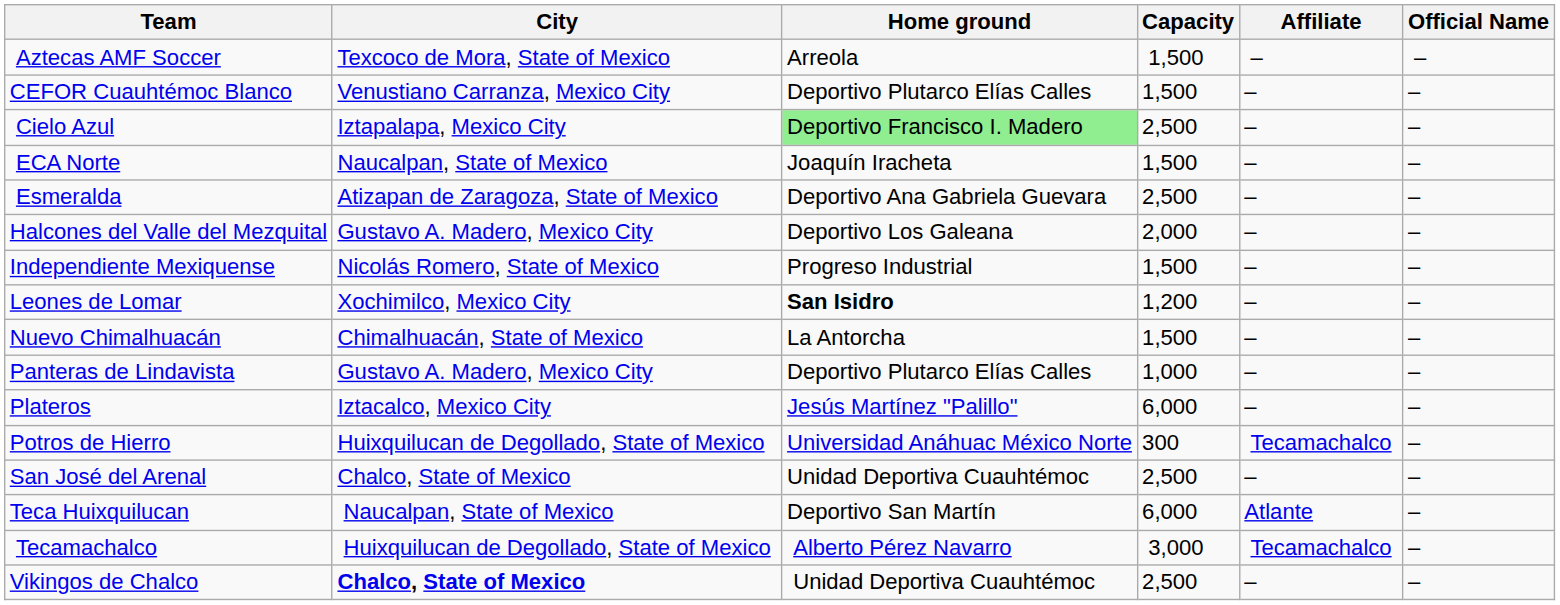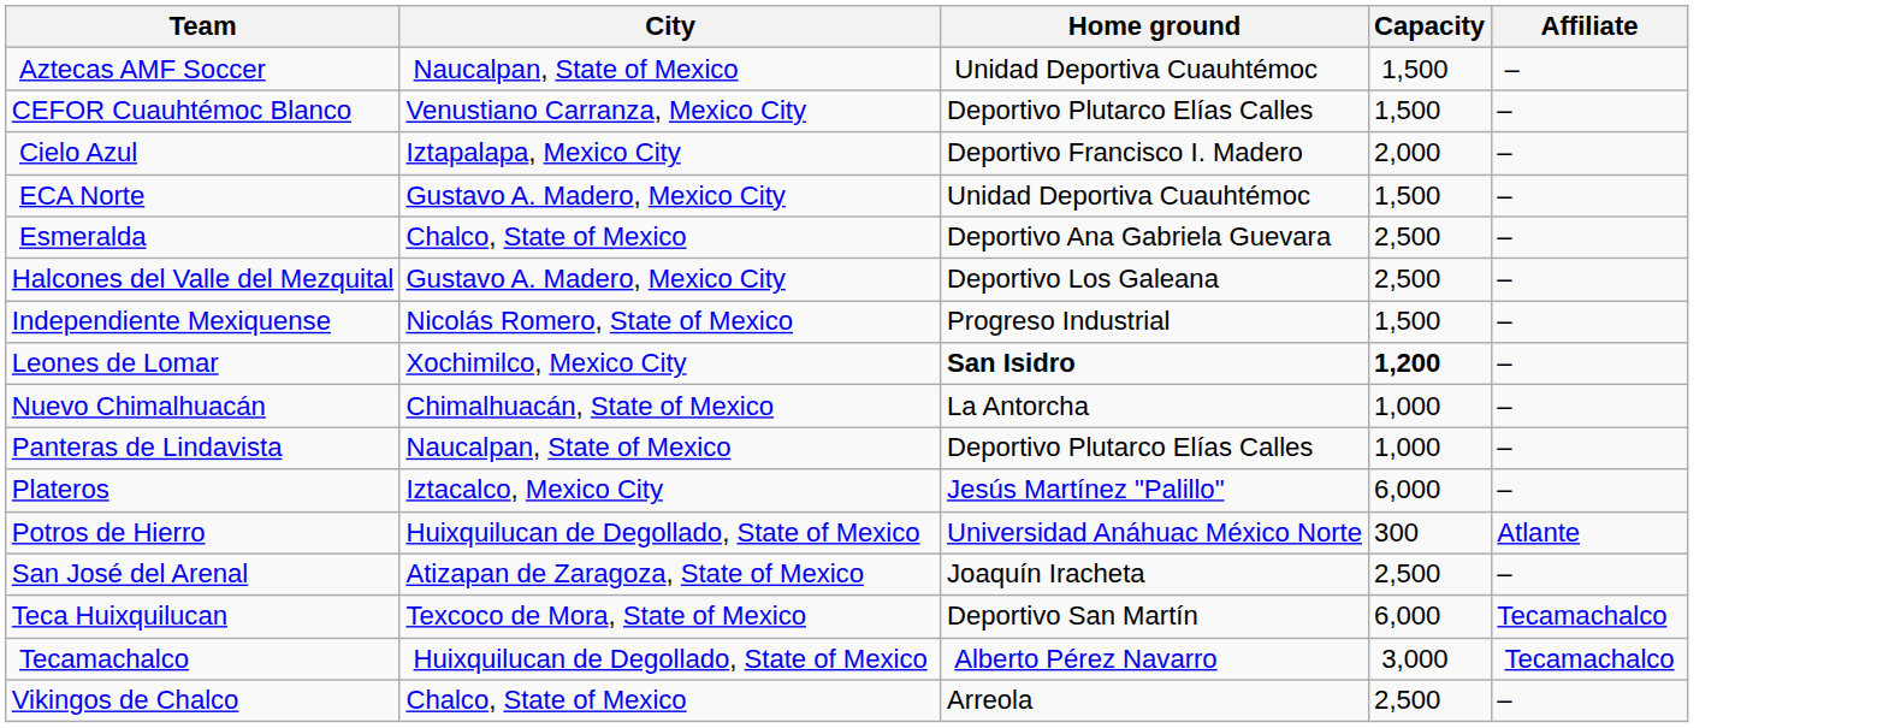 <table class="wikitable sortable">
 <tr>
 <th>Team</th>
 <th>City</th>
 <th>Home ground</th>
 <th>Capacity</th>
 <th>Affiliate</th>
-<th>Official Name</th>
 </tr>
 <tr>
 <td> <a href='#'>Aztecas AMF Soccer</a> </td>
-<td><a href='#'>Texcoco de Mora</a>, <a href='#'>State of Mexico</a></td>
-<td>Arreola</td>
+<td> <a href='#'>Naucalpan</a>, <a href='#'>State of Mexico</a> </td>
+<td> Unidad Deportiva Cuauhtémoc</td>
 <td> 1,500</td>
 <td> – </td>
-<td> –</td>
 </tr>
 <tr>
 <td><a href='#'>CEFOR Cuauhtémoc Blanco</a></td>
 <td><a href='#'>Venustiano Carranza</a>, <a href='#'>Mexico City</a></td>
 <td>Deportivo Plutarco Elías Calles</td>
 <td>1,500</td>
 <td>–</td>
-<td>–</td>
 </tr>
 <tr>
 <td> <a href='#'>Cielo Azul</a> </td>
 <td><a href='#'>Iztapalapa</a>, <a href='#'>Mexico City</a></td>
-<td style="background: lightgreen;">Deportivo Francisco I. Madero</td>
-<td>2,500</td>
-<td>–</td>
+<td>Deportivo Francisco I. Madero</td>
+<td>2,000</td>
 <td>–</td>
 </tr>
 <tr>
 <td> <a href='#'>ECA Norte</a></td>
-<td><a href='#'>Naucalpan</a>, <a href='#'>State of Mexico</a></td>
-<td>Joaquín Iracheta</td>
+<td><a href='#'>Gustavo A. Madero</a>, <a href='#'>Mexico City</a></td>
+<td>Unidad Deportiva Cuauhtémoc</td>
 <td>1,500</td>
-<td>–</td>
 <td>–</td>
 </tr>
 <tr>
 <td> <a href='#'>Esmeralda</a> </td>
-<td><a href='#'>Atizapan de Zaragoza</a>, <a href='#'>State of Mexico</a></td>
+<td><a href='#'>Chalco</a>, <a href='#'>State of Mexico</a></td>
 <td>Deportivo Ana Gabriela Guevara</td>
 <td>2,500</td>
-<td>–</td>
 <td>–</td>
 </tr>
 <tr>
 <td><a href='#'>Halcones del Valle del Mezquital</a></td>
 <td><a href='#'>Gustavo A. Madero</a>, <a href='#'>Mexico City</a></td>
 <td>Deportivo Los Galeana</td>
-<td>2,000</td>
-<td>–</td>
+<td>2,500</td>
 <td>–</td>
 </tr>
 <tr>
 <td><a href='#'>Independiente Mexiquense</a></td>
 <td><a href='#'>Nicolás Romero</a>, <a href='#'>State of Mexico</a></td>
 <td>Progreso Industrial</td>
 <td>1,500</td>
 <td>–</td>
-<td>–</td>
 </tr>
 <tr>
 <td><a href='#'>Leones de Lomar</a></td>
 <td><a href='#'>Xochimilco</a>, <a href='#'>Mexico City</a></td>
 <td><strong>San Isidro</strong></td>
-<td>1,200</td>
-<td>–</td>
+<td><strong>1,200</strong></td>
 <td>–</td>
 </tr>
 <tr>
 <td><a href='#'>Nuevo Chimalhuacán</a></td>
 <td><a href='#'>Chimalhuacán</a>, <a href='#'>State of Mexico</a></td>
 <td>La Antorcha</td>
-<td>1,500</td>
-<td>–</td>
+<td>1,000</td>
 <td>–</td>
 </tr>
 <tr>
 <td><a href='#'>Panteras de Lindavista</a></td>
-<td><a href='#'>Gustavo A. Madero</a>, <a href='#'>Mexico City</a></td>
+<td><a href='#'>Naucalpan</a>, <a href='#'>State of Mexico</a></td>
 <td>Deportivo Plutarco Elías Calles</td>
 <td>1,000</td>
-<td>–</td>
 <td>–</td>
 </tr>
 <tr>
 <td><a href='#'>Plateros</a></td>
 <td><a href='#'>Iztacalco</a>, <a href='#'>Mexico City</a></td>
 <td><a href='#'>Jesús Martínez "Palillo"</a></td>
 <td>6,000</td>
 <td>–</td>
-<td>–</td>
 </tr>
 <tr>
 <td><a href='#'>Potros de Hierro</a></td>
 <td><a href='#'>Huixquilucan de Degollado</a>, <a href='#'>State of Mexico</a></td>
 <td><a href='#'>Universidad Anáhuac México Norte</a></td>
 <td>300</td>
-<td> <a href='#'>Tecamachalco</a> </td>
-<td>–</td>
+<td><a href='#'>Atlante</a></td>
 </tr>
 <tr>
 <td><a href='#'>San José del Arenal</a></td>
-<td><a href='#'>Chalco</a>, <a href='#'>State of Mexico</a></td>
-<td>Unidad Deportiva Cuauhtémoc</td>
+<td><a href='#'>Atizapan de Zaragoza</a>, <a href='#'>State of Mexico</a></td>
+<td>Joaquín Iracheta</td>
 <td>2,500</td>
-<td>–</td>
 <td>–</td>
 </tr>
 <tr>
 <td><a href='#'>Teca Huixquilucan</a></td>
-<td> <a href='#'>Naucalpan</a>, <a href='#'>State of Mexico</a> </td>
+<td><a href='#'>Texcoco de Mora</a>, <a href='#'>State of Mexico</a></td>
 <td>Deportivo San Martín</td>
 <td>6,000</td>
-<td><a href='#'>Atlante</a></td>
-<td>–</td>
+<td><a href='#'>Tecamachalco</a></td>
 </tr>
 <tr>
 <td> <a href='#'>Tecamachalco</a> </td>
 <td> <a href='#'>Huixquilucan de Degollado</a>, <a href='#'>State of Mexico</a> </td>
 <td> <a href='#'>Alberto Pérez Navarro</a></td>
 <td> 3,000</td>
 <td> <a href='#'>Tecamachalco</a> </td>
-<td>–</td>
 </tr>
 <tr>
 <td><a href='#'>Vikingos de Chalco</a></td>
-<td><strong><a href='#'>Chalco</a>, <a href='#'>State of Mexico</a></strong></td>
-<td> Unidad Deportiva Cuauhtémoc</td>
+<td><a href='#'>Chalco</a>, <a href='#'>State of Mexico</a></td>
+<td>Arreola</td>
 <td>2,500</td>
-<td>–</td>
 <td>–</td>
 </tr>
 </table>
